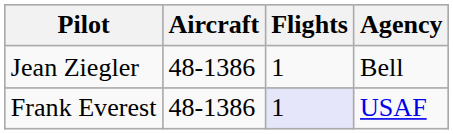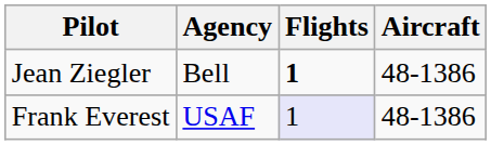 <table class="wikitable">
 <tr>
 <th>Pilot</th>
+<th>Agency</th>
+<th>Flights</th>
 <th>Aircraft</th>
-<th>Flights</th>
-<th>Agency</th>
 </tr>
 <tr>
 <td>Jean Ziegler</td>
+<td>Bell</td>
+<td><strong>1</strong></td>
 <td>48-1386</td>
-<td>1</td>
-<td>Bell</td>
 </tr>
 <tr>
 <td>Frank Everest</td>
+<td><a href='#'>USAF</a></td>
+<td style="background: lavender;">1</td>
 <td>48-1386</td>
-<td style="background: lavender;">1</td>
-<td><a href='#'>USAF</a></td>
 </tr>
 </table>
